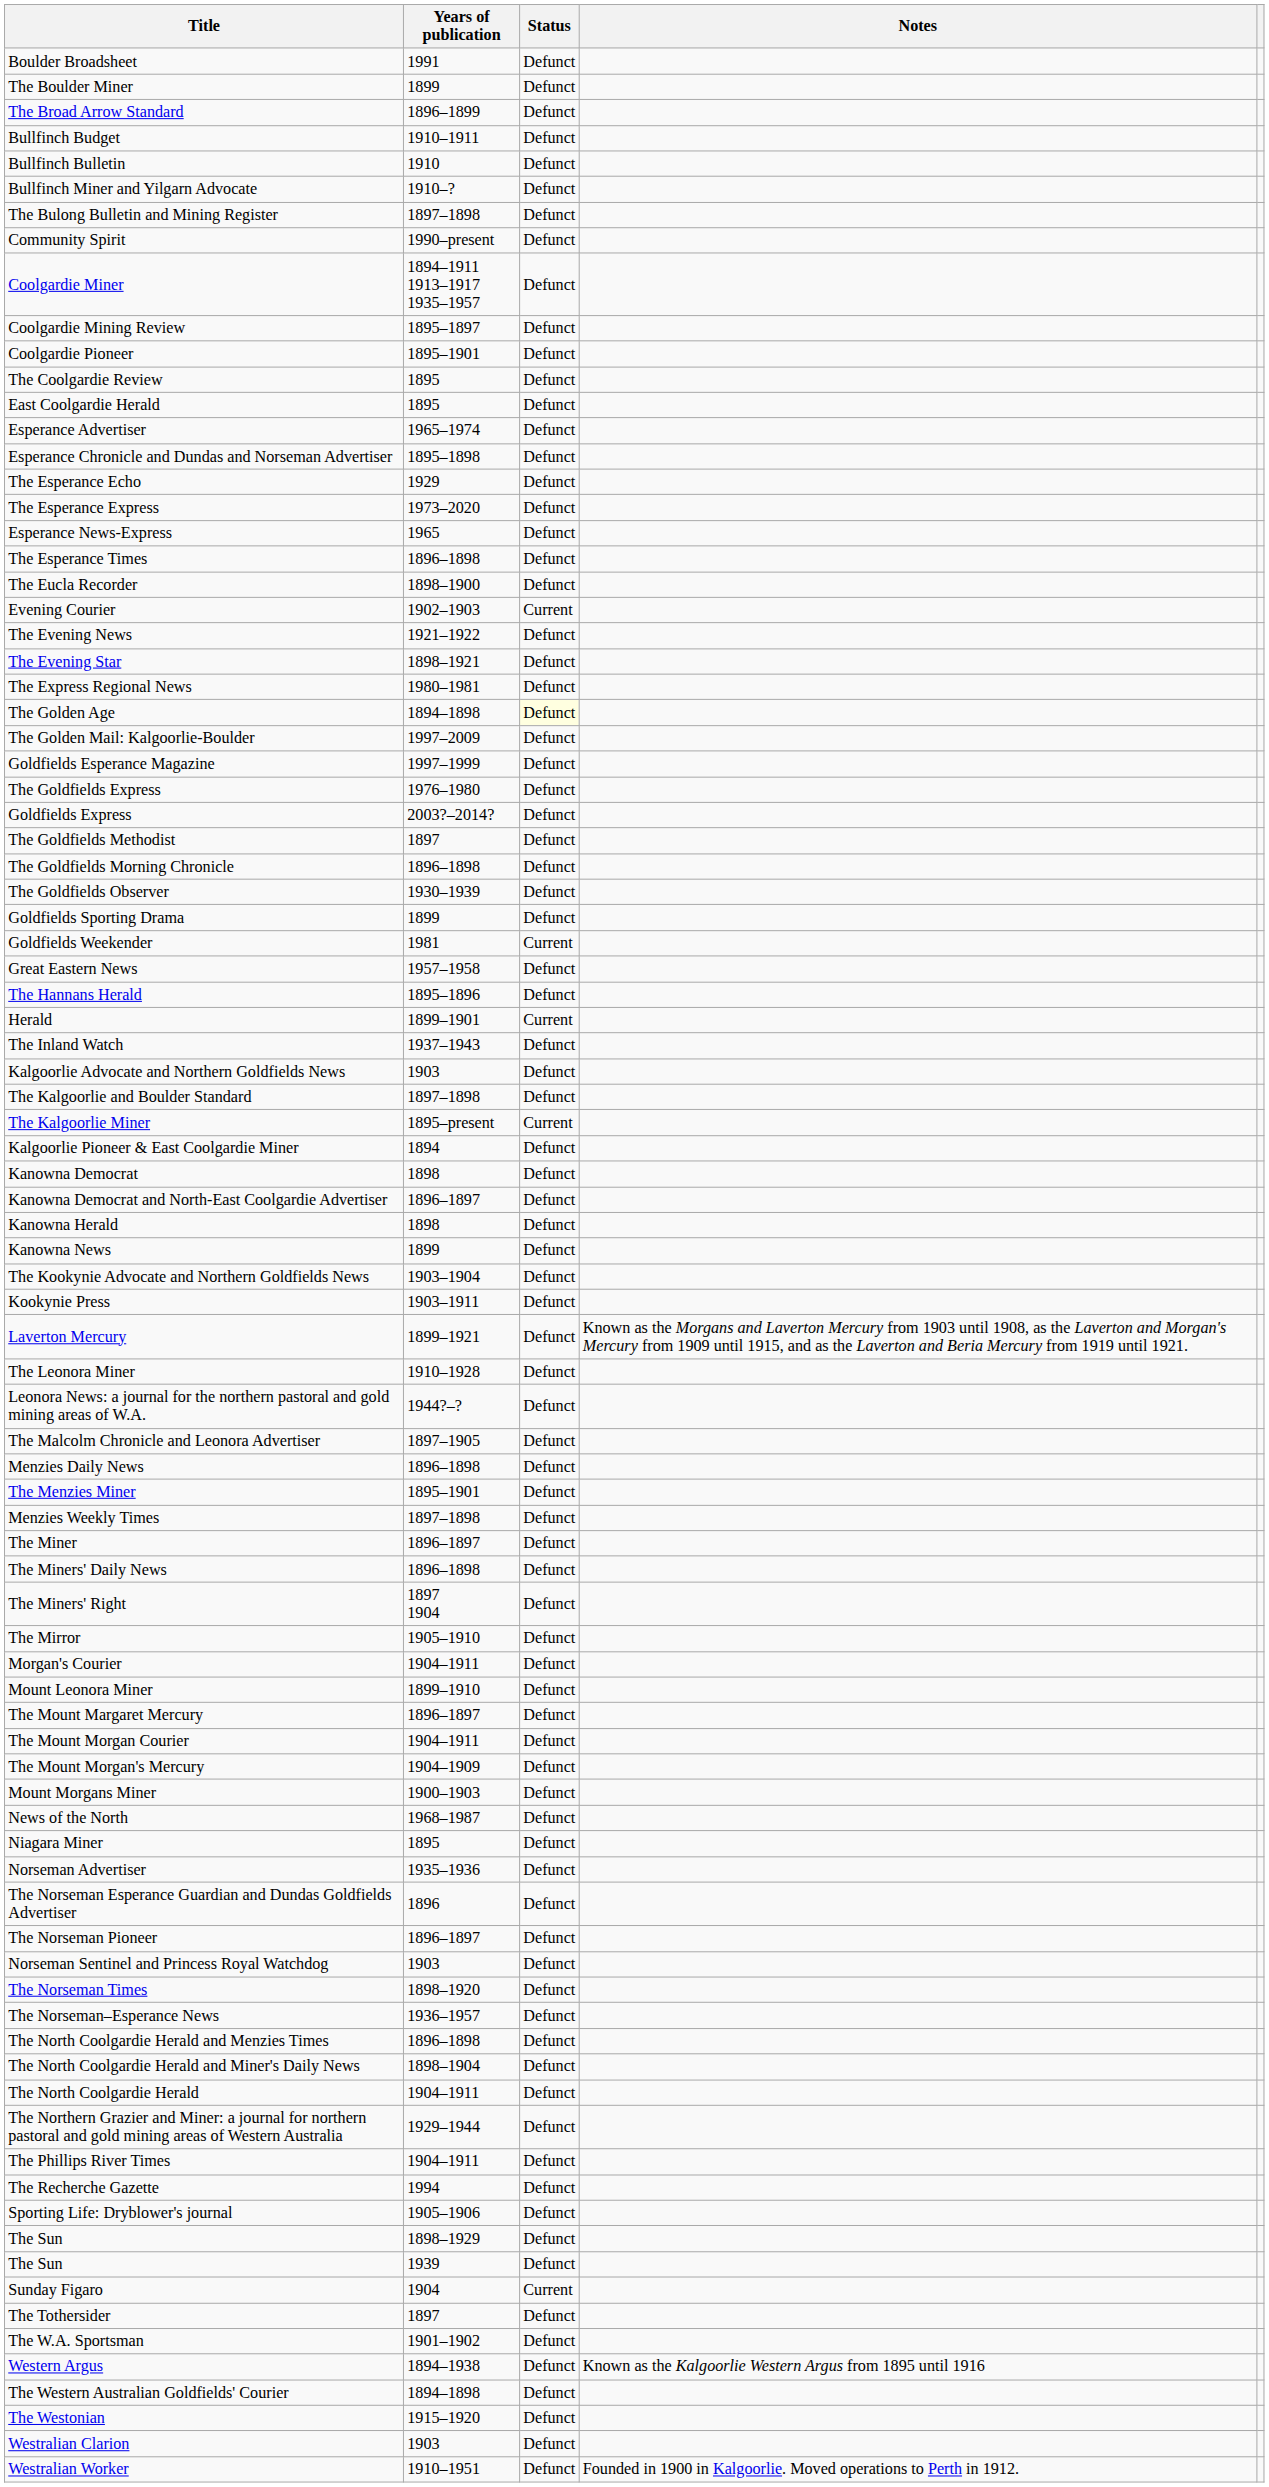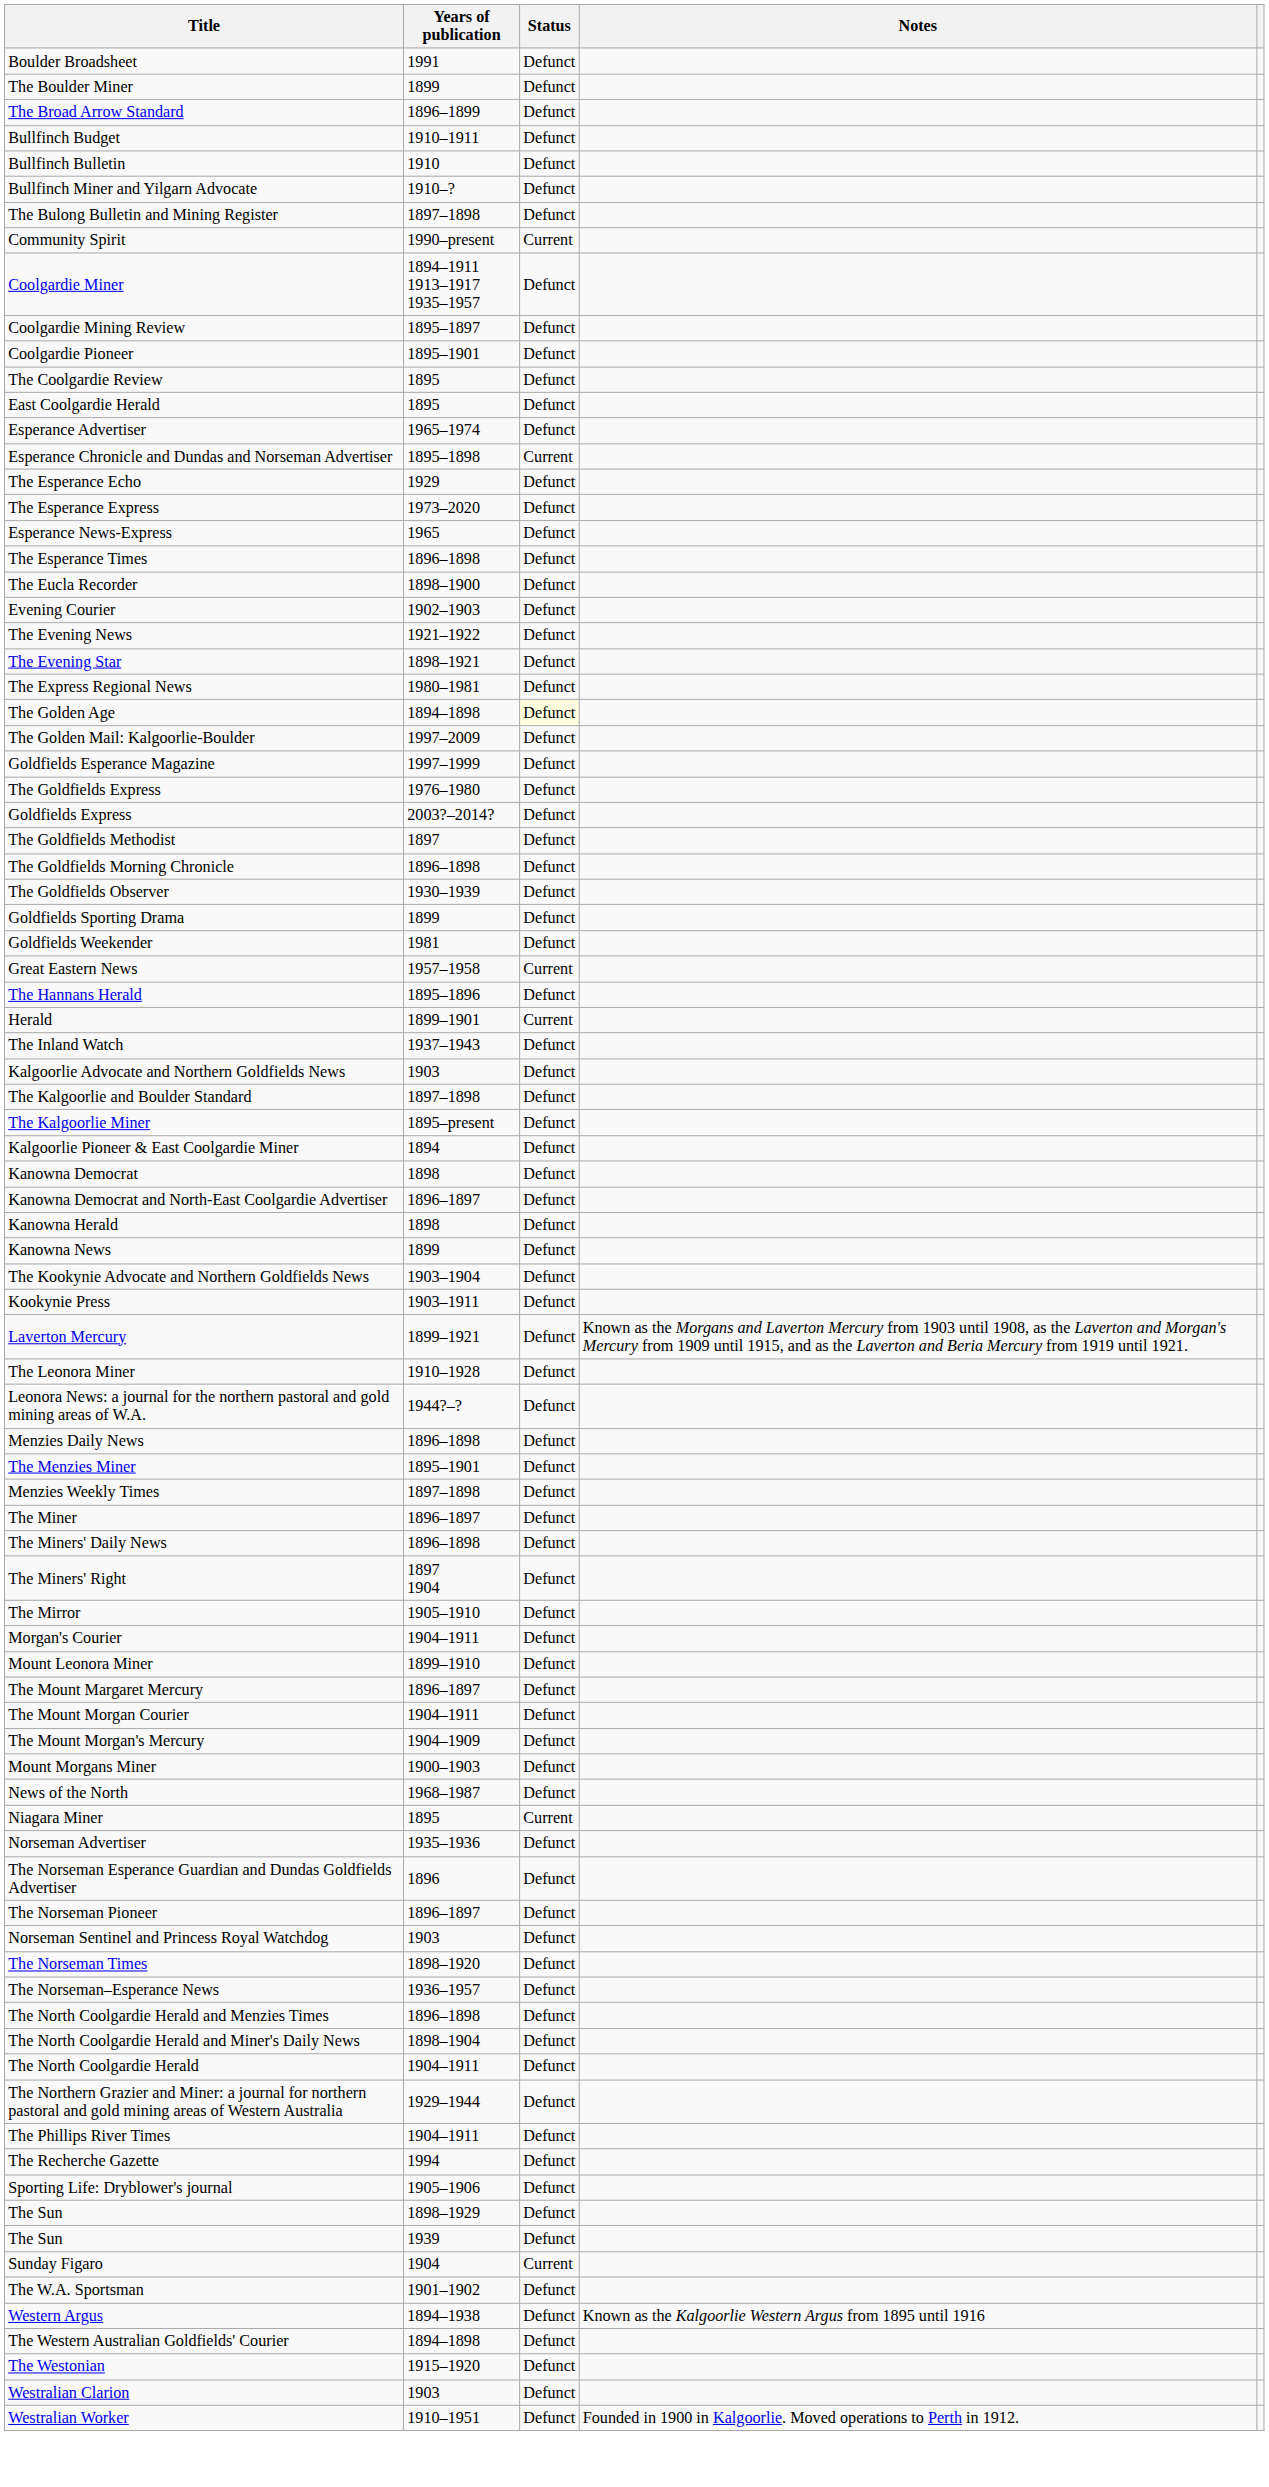 <table class="wikitable sortable">
 <tr>
 <th>Title</th>
 <th>Years of publication</th>
 <th>Status</th>
 <th class="unsortable">Notes</th>
 <th class="unsortable"><small></small></th>
 </tr>
 <tr>
 <td>Boulder Broadsheet</td>
 <td>1991</td>
 <td>Defunct</td>
 <td></td>
 <td></td>
 </tr>
 <tr>
 <td>The Boulder Miner</td>
 <td>1899</td>
 <td>Defunct</td>
 <td></td>
 <td></td>
 </tr>
 <tr>
 <td><a href='#'>The Broad Arrow Standard</a></td>
 <td>1896–1899</td>
 <td>Defunct</td>
 <td></td>
 <td></td>
 </tr>
 <tr>
 <td>Bullfinch Budget</td>
 <td>1910–1911</td>
 <td>Defunct</td>
 <td></td>
 <td></td>
 </tr>
 <tr>
 <td>Bullfinch Bulletin</td>
 <td>1910</td>
 <td>Defunct</td>
 <td></td>
 <td></td>
 </tr>
 <tr>
 <td>Bullfinch Miner and Yilgarn Advocate</td>
 <td>1910–?</td>
 <td>Defunct</td>
 <td></td>
 <td></td>
 </tr>
 <tr>
 <td>The Bulong Bulletin and Mining Register</td>
 <td>1897–1898</td>
 <td>Defunct</td>
 <td></td>
 <td></td>
 </tr>
 <tr>
 <td>Community Spirit</td>
 <td>1990–present</td>
-<td>Defunct</td>
+<td>Current</td>
 <td></td>
 <td></td>
 </tr>
 <tr>
 <td><a href='#'>Coolgardie Miner</a></td>
 <td>1894–1911 <br> 1913–1917 <br>1935–1957</td>
 <td>Defunct</td>
 <td></td>
 <td><br><br></td>
 </tr>
 <tr>
 <td>Coolgardie Mining Review</td>
 <td>1895–1897</td>
 <td>Defunct</td>
 <td></td>
 <td></td>
 </tr>
 <tr>
 <td>Coolgardie Pioneer</td>
 <td>1895–1901</td>
 <td>Defunct</td>
 <td></td>
 <td></td>
 </tr>
 <tr>
 <td>The Coolgardie Review</td>
 <td>1895</td>
 <td>Defunct</td>
 <td></td>
 <td></td>
 </tr>
 <tr>
 <td>East Coolgardie Herald</td>
 <td>1895</td>
 <td>Defunct</td>
 <td></td>
 <td></td>
 </tr>
 <tr>
 <td>Esperance Advertiser</td>
 <td>1965–1974</td>
 <td>Defunct</td>
 <td></td>
 <td></td>
 </tr>
 <tr>
 <td>Esperance Chronicle and Dundas and Norseman Advertiser</td>
 <td>1895–1898</td>
-<td>Defunct</td>
+<td>Current</td>
 <td></td>
 <td></td>
 </tr>
 <tr>
 <td>The Esperance Echo</td>
 <td>1929</td>
 <td>Defunct</td>
 <td></td>
 <td></td>
 </tr>
 <tr>
 <td>The Esperance Express</td>
 <td>1973–2020</td>
 <td>Defunct</td>
 <td></td>
 <td></td>
 </tr>
 <tr>
 <td>Esperance News-Express</td>
 <td>1965</td>
 <td>Defunct</td>
 <td></td>
 <td></td>
 </tr>
 <tr>
 <td>The Esperance Times</td>
 <td>1896–1898</td>
 <td>Defunct</td>
 <td></td>
 <td></td>
 </tr>
 <tr>
 <td>The Eucla Recorder</td>
 <td>1898–1900</td>
 <td>Defunct</td>
 <td></td>
 <td></td>
 </tr>
 <tr>
 <td>Evening Courier</td>
 <td>1902–1903</td>
-<td>Current</td>
+<td>Defunct</td>
 <td></td>
 <td></td>
 </tr>
 <tr>
 <td>The Evening News</td>
 <td>1921–1922</td>
 <td>Defunct</td>
 <td></td>
 <td></td>
 </tr>
 <tr>
 <td><a href='#'>The Evening Star</a></td>
 <td>1898–1921</td>
 <td>Defunct</td>
 <td></td>
 <td></td>
 </tr>
 <tr>
 <td>The Express Regional News</td>
 <td>1980–1981</td>
 <td>Defunct</td>
 <td></td>
 <td></td>
 </tr>
 <tr>
 <td>The Golden Age</td>
 <td>1894–1898</td>
 <td style="background: lightyellow;">Defunct</td>
 <td></td>
 <td></td>
 </tr>
 <tr>
 <td>The Golden Mail: Kalgoorlie-Boulder</td>
 <td>1997–2009</td>
 <td>Defunct</td>
 <td></td>
 <td></td>
 </tr>
 <tr>
 <td>Goldfields Esperance Magazine</td>
 <td>1997–1999</td>
 <td>Defunct</td>
 <td></td>
 <td></td>
 </tr>
 <tr>
 <td>The Goldfields Express</td>
 <td>1976–1980</td>
 <td>Defunct</td>
 <td></td>
 <td></td>
 </tr>
 <tr>
 <td>Goldfields Express</td>
 <td>2003?–2014?</td>
 <td>Defunct</td>
 <td></td>
 <td></td>
 </tr>
 <tr>
 <td>The Goldfields Methodist</td>
 <td>1897</td>
 <td>Defunct</td>
 <td></td>
 <td></td>
 </tr>
 <tr>
 <td>The Goldfields Morning Chronicle</td>
 <td>1896–1898</td>
 <td>Defunct</td>
 <td></td>
 <td></td>
 </tr>
 <tr>
 <td>The Goldfields Observer</td>
 <td>1930–1939</td>
 <td>Defunct</td>
 <td></td>
 <td></td>
 </tr>
 <tr>
 <td>Goldfields Sporting Drama</td>
 <td>1899</td>
 <td>Defunct</td>
 <td></td>
 <td></td>
 </tr>
 <tr>
 <td>Goldfields Weekender</td>
 <td>1981</td>
-<td>Current</td>
+<td>Defunct</td>
 <td></td>
 <td></td>
 </tr>
 <tr>
 <td>Great Eastern News</td>
 <td>1957–1958</td>
-<td>Defunct</td>
+<td>Current</td>
 <td></td>
 <td></td>
 </tr>
 <tr>
 <td><a href='#'>The Hannans Herald</a></td>
 <td>1895–1896</td>
 <td>Defunct</td>
 <td></td>
 <td></td>
 </tr>
 <tr>
 <td>Herald</td>
 <td>1899–1901</td>
 <td>Current</td>
 <td></td>
 <td></td>
 </tr>
 <tr>
 <td>The Inland Watch</td>
 <td>1937–1943</td>
 <td>Defunct</td>
 <td></td>
 <td></td>
 </tr>
 <tr>
 <td>Kalgoorlie Advocate and Northern Goldfields News</td>
 <td>1903</td>
 <td>Defunct</td>
 <td></td>
 <td></td>
 </tr>
 <tr>
 <td>The Kalgoorlie and Boulder Standard</td>
 <td>1897–1898</td>
 <td>Defunct</td>
 <td></td>
 <td></td>
 </tr>
 <tr>
 <td><a href='#'>The Kalgoorlie Miner</a></td>
 <td>1895–present</td>
-<td>Current</td>
+<td>Defunct</td>
 <td></td>
 <td></td>
 </tr>
 <tr>
 <td>Kalgoorlie Pioneer & East Coolgardie Miner</td>
 <td>1894</td>
 <td>Defunct</td>
 <td></td>
 <td></td>
 </tr>
 <tr>
 <td>Kanowna Democrat</td>
 <td>1898</td>
 <td>Defunct</td>
 <td></td>
 <td></td>
 </tr>
 <tr>
 <td>Kanowna Democrat and North-East Coolgardie Advertiser</td>
 <td>1896–1897</td>
 <td>Defunct</td>
 <td></td>
 <td></td>
 </tr>
 <tr>
 <td>Kanowna Herald</td>
 <td>1898</td>
 <td>Defunct</td>
 <td></td>
 <td></td>
 </tr>
 <tr>
 <td>Kanowna News</td>
 <td>1899</td>
 <td>Defunct</td>
 <td></td>
 <td></td>
 </tr>
 <tr>
 <td>The Kookynie Advocate and Northern Goldfields News</td>
 <td>1903–1904</td>
 <td>Defunct</td>
 <td></td>
 <td></td>
 </tr>
 <tr>
 <td>Kookynie Press</td>
 <td>1903–1911</td>
 <td>Defunct</td>
 <td></td>
 <td></td>
 </tr>
 <tr>
 <td><a href='#'>Laverton Mercury</a></td>
 <td>1899–1921</td>
 <td>Defunct</td>
 <td>Known as the <em>Morgans and Laverton Mercury</em> from 1903 until 1908, as the <em>Laverton and Morgan's Mercury</em> from 1909 until 1915, and as the <em>Laverton and Beria Mercury</em> from 1919 until 1921.</td>
 <td></td>
 </tr>
 <tr>
 <td>The Leonora Miner</td>
 <td>1910–1928</td>
 <td>Defunct</td>
 <td></td>
 <td></td>
 </tr>
 <tr>
 <td>Leonora News: a  journal for the northern pastoral and gold mining areas of W.A.</td>
 <td>1944?–?</td>
-<td>Defunct</td>
-<td></td>
-<td></td>
-</tr>
-<tr>
-<td>The Malcolm Chronicle and Leonora Advertiser</td>
-<td>1897–1905</td>
 <td>Defunct</td>
 <td></td>
 <td></td>
 </tr>
 <tr>
 <td>Menzies Daily News</td>
 <td>1896–1898</td>
 <td>Defunct</td>
 <td></td>
 <td></td>
 </tr>
 <tr>
 <td><a href='#'>The Menzies Miner</a></td>
 <td>1895–1901</td>
 <td>Defunct</td>
 <td></td>
 <td></td>
 </tr>
 <tr>
 <td>Menzies Weekly Times</td>
 <td>1897–1898</td>
 <td>Defunct</td>
 <td></td>
 <td></td>
 </tr>
 <tr>
 <td>The Miner</td>
 <td>1896–1897</td>
 <td>Defunct</td>
 <td></td>
 <td></td>
 </tr>
 <tr>
 <td>The Miners' Daily News</td>
 <td>1896–1898</td>
 <td>Defunct</td>
 <td></td>
 <td></td>
 </tr>
 <tr>
 <td>The Miners' Right</td>
 <td>1897 <br> 1904</td>
 <td>Defunct</td>
 <td></td>
 <td></td>
 </tr>
 <tr>
 <td>The Mirror</td>
 <td>1905–1910</td>
 <td>Defunct</td>
 <td></td>
 <td></td>
 </tr>
 <tr>
 <td>Morgan's Courier</td>
 <td>1904–1911</td>
 <td>Defunct</td>
 <td></td>
 <td></td>
 </tr>
 <tr>
 <td>Mount Leonora Miner</td>
 <td>1899–1910</td>
 <td>Defunct</td>
 <td></td>
 <td></td>
 </tr>
 <tr>
 <td>The Mount Margaret Mercury</td>
 <td>1896–1897</td>
 <td>Defunct</td>
 <td></td>
 <td></td>
 </tr>
 <tr>
 <td>The Mount Morgan Courier</td>
 <td>1904–1911</td>
 <td>Defunct</td>
 <td></td>
 <td></td>
 </tr>
 <tr>
 <td>The Mount Morgan's Mercury</td>
 <td>1904–1909</td>
 <td>Defunct</td>
 <td></td>
 <td></td>
 </tr>
 <tr>
 <td>Mount Morgans Miner</td>
 <td>1900–1903</td>
 <td>Defunct</td>
 <td></td>
 <td></td>
 </tr>
 <tr>
 <td>News of the North</td>
 <td>1968–1987</td>
 <td>Defunct</td>
 <td></td>
 <td></td>
 </tr>
 <tr>
 <td>Niagara Miner</td>
 <td>1895</td>
-<td>Defunct</td>
+<td>Current</td>
 <td></td>
 <td></td>
 </tr>
 <tr>
 <td>Norseman Advertiser</td>
 <td>1935–1936</td>
 <td>Defunct</td>
 <td></td>
 <td></td>
 </tr>
 <tr>
 <td>The Norseman Esperance Guardian and Dundas Goldfields Advertiser</td>
 <td>1896</td>
 <td>Defunct</td>
 <td></td>
 <td></td>
 </tr>
 <tr>
 <td>The Norseman Pioneer</td>
 <td>1896–1897</td>
 <td>Defunct</td>
 <td></td>
 <td></td>
 </tr>
 <tr>
 <td>Norseman Sentinel and Princess Royal Watchdog</td>
 <td>1903</td>
 <td>Defunct</td>
 <td></td>
 <td></td>
 </tr>
 <tr>
 <td><a href='#'>The Norseman Times</a></td>
 <td>1898–1920</td>
 <td>Defunct</td>
 <td></td>
 <td></td>
 </tr>
 <tr>
 <td>The Norseman–Esperance News</td>
 <td>1936–1957</td>
 <td>Defunct</td>
 <td></td>
 <td></td>
 </tr>
 <tr>
 <td>The North Coolgardie Herald and Menzies Times</td>
 <td>1896–1898</td>
 <td>Defunct</td>
 <td></td>
 <td></td>
 </tr>
 <tr>
 <td>The North Coolgardie Herald and Miner's Daily News</td>
 <td>1898–1904</td>
 <td>Defunct</td>
 <td></td>
 <td></td>
 </tr>
 <tr>
 <td>The North Coolgardie Herald</td>
 <td>1904–1911</td>
 <td>Defunct</td>
 <td></td>
 <td></td>
 </tr>
 <tr>
 <td>The Northern Grazier and Miner: a journal for northern pastoral and gold mining areas of Western Australia</td>
 <td>1929–1944</td>
 <td>Defunct</td>
 <td></td>
 <td></td>
 </tr>
 <tr>
 <td>The Phillips River Times</td>
 <td>1904–1911</td>
 <td>Defunct</td>
 <td></td>
 <td></td>
 </tr>
 <tr>
 <td>The Recherche Gazette</td>
 <td>1994</td>
 <td>Defunct</td>
 <td></td>
 <td></td>
 </tr>
 <tr>
 <td>Sporting Life: Dryblower's journal</td>
 <td>1905–1906</td>
 <td>Defunct</td>
 <td></td>
 <td></td>
 </tr>
 <tr>
 <td>The Sun</td>
 <td>1898–1929</td>
 <td>Defunct</td>
 <td></td>
 <td></td>
 </tr>
 <tr>
 <td>The Sun</td>
 <td>1939</td>
 <td>Defunct</td>
 <td></td>
 <td></td>
 </tr>
 <tr>
 <td>Sunday Figaro</td>
 <td>1904</td>
 <td>Current</td>
 <td></td>
 <td></td>
 </tr>
 <tr>
-<td>The Tothersider</td>
-<td>1897</td>
-<td>Defunct</td>
-<td></td>
-<td></td>
-</tr>
-<tr>
 <td>The W.A. Sportsman</td>
 <td>1901–1902</td>
 <td>Defunct</td>
 <td></td>
 <td></td>
 </tr>
 <tr>
 <td><a href='#'>Western Argus</a></td>
 <td>1894–1938</td>
 <td>Defunct</td>
 <td>Known as the <em>Kalgoorlie Western Argus</em> from 1895 until 1916</td>
 <td></td>
 </tr>
 <tr>
 <td>The Western Australian Goldfields' Courier</td>
 <td>1894–1898</td>
 <td>Defunct</td>
 <td></td>
 <td></td>
 </tr>
 <tr>
 <td><a href='#'>The Westonian</a></td>
 <td>1915–1920</td>
 <td>Defunct</td>
 <td></td>
 <td></td>
 </tr>
 <tr>
 <td><a href='#'>Westralian Clarion</a></td>
 <td>1903</td>
 <td>Defunct</td>
 <td></td>
 <td></td>
 </tr>
 <tr>
 <td><a href='#'>Westralian Worker</a></td>
 <td>1910–1951</td>
 <td>Defunct</td>
 <td>Founded in 1900 in <a href='#'>Kalgoorlie</a>. Moved operations to <a href='#'>Perth</a> in 1912.</td>
 <td></td>
 </tr>
 </table>
